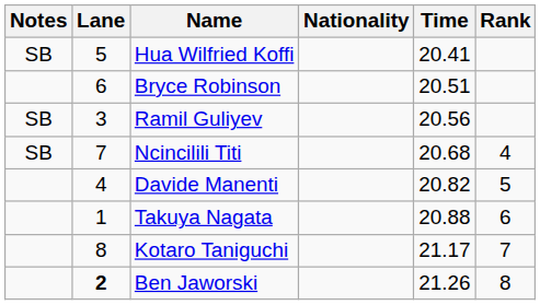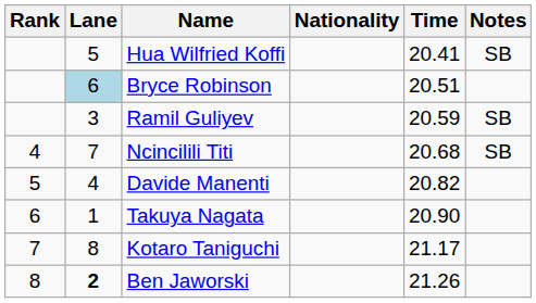 <table class="wikitable sortable" style="text-align:center">
 <tr>
-<th>Notes</th>
+<th>Rank</th>
 <th>Lane</th>
 <th>Name</th>
 <th>Nationality</th>
 <th>Time</th>
-<th>Rank</th>
+<th>Notes</th>
 </tr>
 <tr>
-<td>SB</td>
+<td></td>
 <td>5</td>
 <td align=left><a href='#'>Hua Wilfried Koffi</a></td>
 <td align=left></td>
 <td>20.41</td>
-<td></td>
+<td>SB</td>
 </tr>
 <tr>
 <td></td>
-<td>6</td>
+<td style="background: lightblue;">6</td>
 <td align=left><a href='#'>Bryce Robinson</a></td>
 <td align=left></td>
 <td>20.51</td>
 <td></td>
 </tr>
 <tr>
-<td>SB</td>
+<td></td>
 <td>3</td>
 <td align=left><a href='#'>Ramil Guliyev</a></td>
 <td align=left></td>
-<td>20.56</td>
-<td></td>
+<td>20.59</td>
+<td>SB</td>
 </tr>
 <tr>
-<td>SB</td>
+<td>4</td>
 <td>7</td>
 <td align=left><a href='#'>Ncincilili Titi</a></td>
 <td align=left></td>
 <td>20.68</td>
-<td>4</td>
+<td>SB</td>
 </tr>
 <tr>
-<td></td>
+<td>5</td>
 <td>4</td>
 <td align=left><a href='#'>Davide Manenti</a></td>
 <td align=left></td>
 <td>20.82</td>
-<td>5</td>
+<td></td>
 </tr>
 <tr>
-<td></td>
+<td>6</td>
 <td>1</td>
 <td align=left><a href='#'>Takuya Nagata</a></td>
 <td align=left></td>
-<td>20.88</td>
-<td>6</td>
+<td>20.90</td>
+<td></td>
 </tr>
 <tr>
-<td></td>
+<td>7</td>
 <td>8</td>
 <td align=left><a href='#'>Kotaro Taniguchi</a></td>
 <td align=left></td>
 <td>21.17</td>
-<td>7</td>
+<td></td>
 </tr>
 <tr>
-<td></td>
+<td>8</td>
 <td><strong>2</strong></td>
 <td align=left><a href='#'>Ben Jaworski</a></td>
 <td align=left></td>
 <td>21.26</td>
-<td>8</td>
+<td></td>
 </tr>
 </table>
